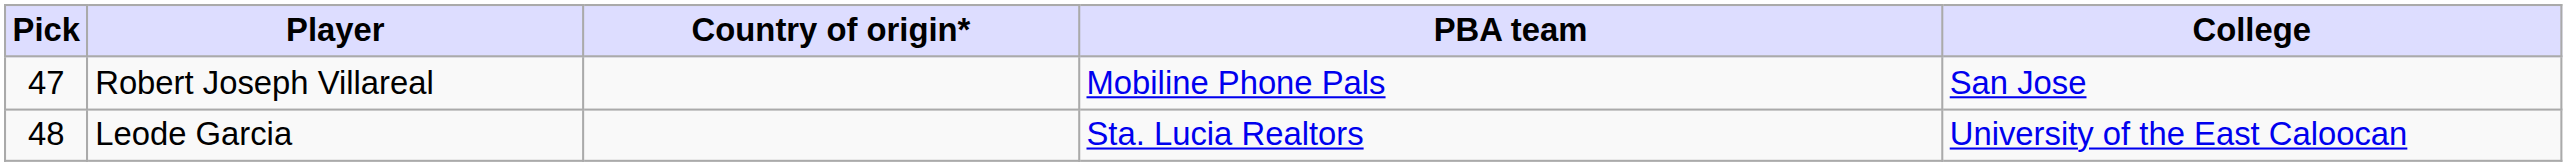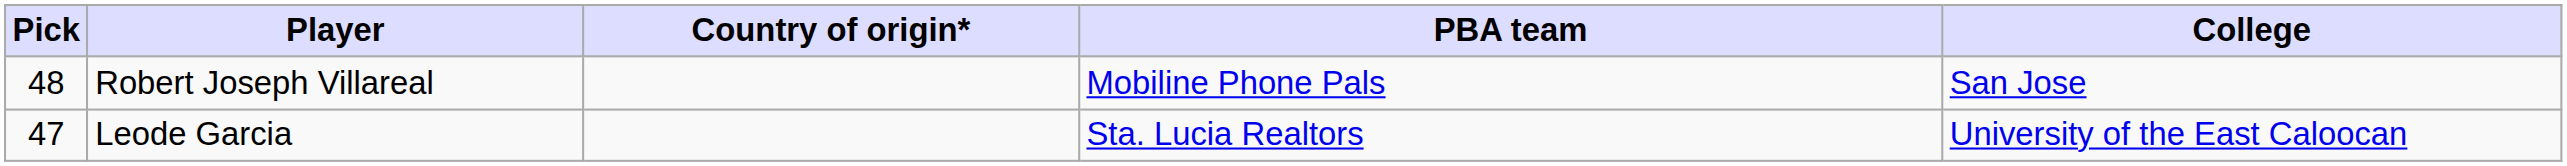 <table class="wikitable">
 <tr>
 <th style="background:#DDDDFF;">Pick</th>
 <th style="background:#DDDDFF;" width="20%">Player</th>
 <th style="background:#DDDDFF;" width="20%">Country of origin*</th>
 <th style="background:#DDDDFF;" width="35%">PBA team</th>
 <th style="background:#DDDDFF;" width="25%">College</th>
 </tr>
 <tr>
-<td align=center>47</td>
+<td align=center>48</td>
 <td>Robert Joseph Villareal</td>
 <td></td>
 <td><a href='#'>Mobiline Phone Pals</a></td>
 <td><a href='#'>San Jose</a></td>
 </tr>
 <tr>
-<td align=center>48</td>
+<td align=center>47</td>
 <td>Leode Garcia</td>
 <td></td>
 <td><a href='#'>Sta. Lucia Realtors</a></td>
 <td><a href='#'>University of the East Caloocan</a></td>
 </tr>
 </table>
